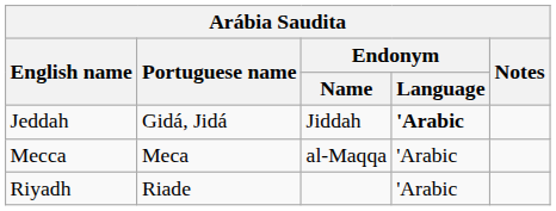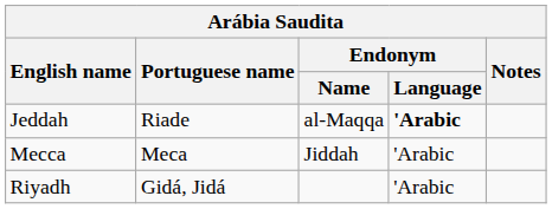 <table class="wikitable sortable">
 <tr>
 <th colspan="5"> Arábia Saudita</th>
 </tr>
 <tr>
 <th rowspan="2">English name</th>
 <th rowspan="2">Portuguese name</th>
 <th colspan="2">Endonym</th>
 <th rowspan="2">Notes</th>
 </tr>
 <tr>
 <th>Name</th>
 <th>Language</th>
 </tr>
 <tr>
 <td>Jeddah</td>
-<td>Gidá, Jidá</td>
-<td>Jiddah</td>
+<td>Riade</td>
+<td>al-Maqqa</td>
 <td><strong>'Arabic</strong></td>
 <td></td>
 </tr>
 <tr>
 <td>Mecca</td>
 <td>Meca</td>
-<td>al-Maqqa</td>
+<td>Jiddah</td>
 <td>'Arabic</td>
 <td></td>
 </tr>
 <tr>
 <td>Riyadh</td>
-<td>Riade</td>
+<td>Gidá, Jidá</td>
 <td></td>
 <td>'Arabic</td>
 <td></td>
 </tr>
 </table>
